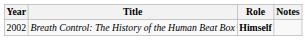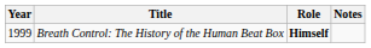 <table class="wikitable">
 <tr>
 <th>Year</th>
 <th>Title</th>
 <th>Role</th>
 <th class="unsortable">Notes</th>
 </tr>
 <tr>
-<td>2002</td>
+<td>1999</td>
 <td><em>Breath Control: The History of the Human Beat Box</em></td>
 <td><strong>Himself</strong></td>
 <td></td>
 </tr>
 </table>
